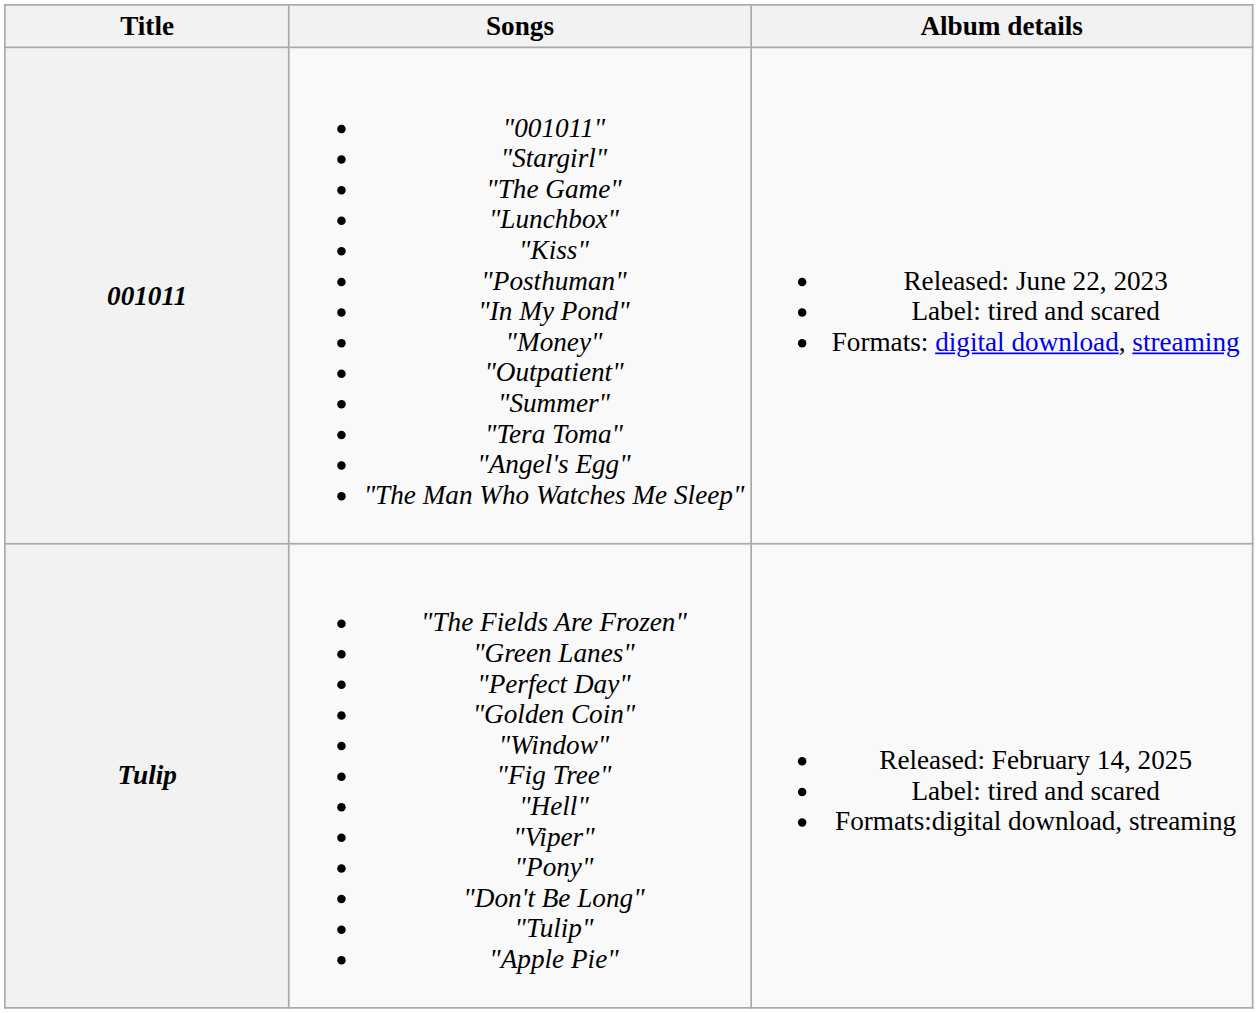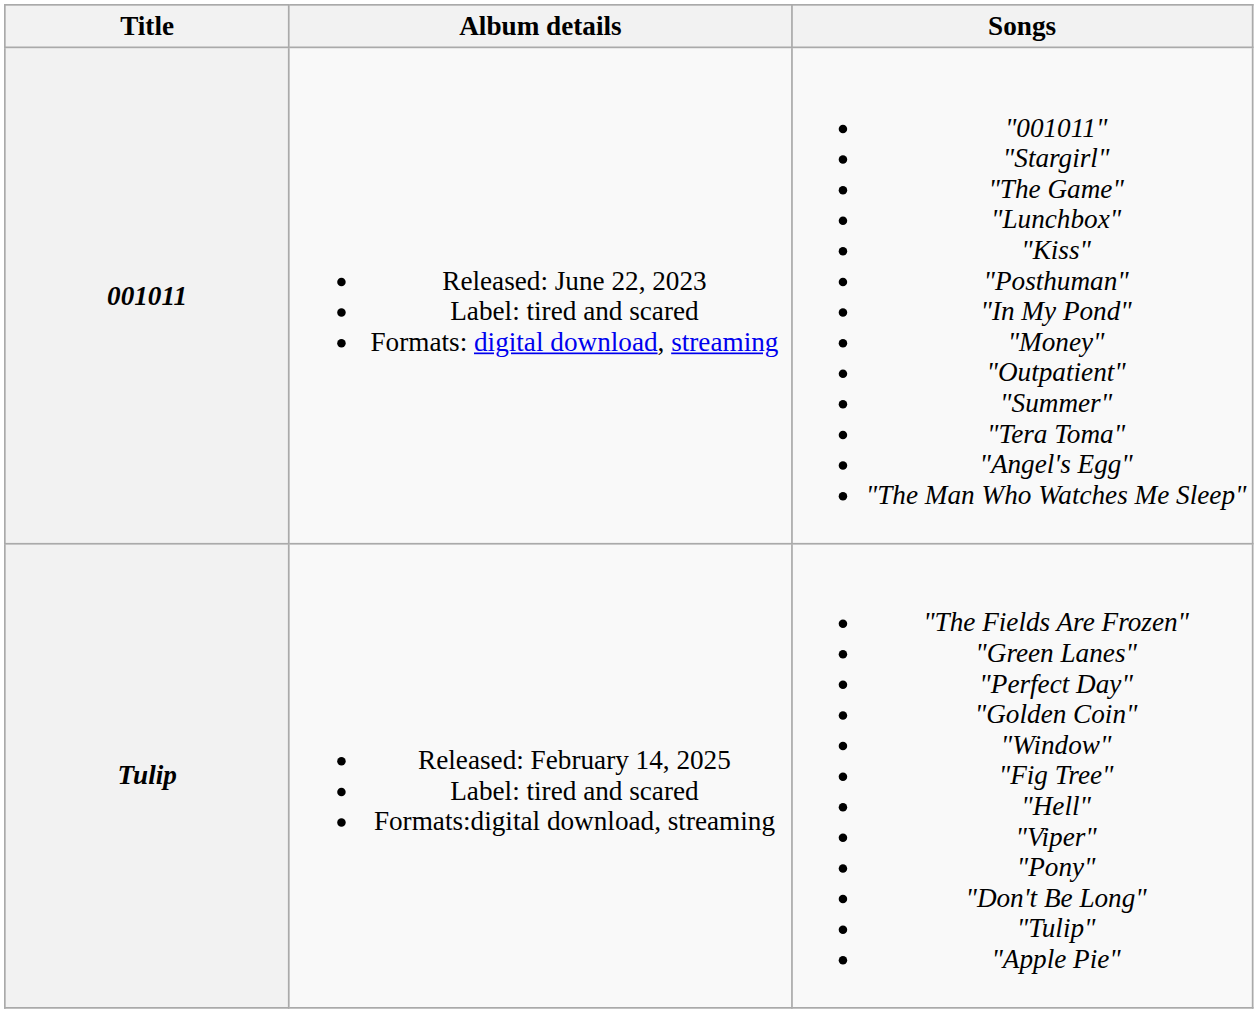 <table class="wikitable plainrowheaders" style="text-align:center;">
 <tr>
 <th scope="col" style="width:10em;">Title</th>
+<th scope="col" style="width:18em;">Album details</th>
 <th>Songs</th>
-<th scope="col" style="width:18em;">Album details</th>
 </tr>
 <tr>
 <th scope="row"><em>001011</em></th>
+<td><br><ul><li>Released: June 22, 2023</li><li>Label: tired and scared</li><li>Formats: <a href='#'>digital download</a>, <a href='#'>streaming</a></li></ul></td>
 <td><br><ul><li><em>"001011"</em></li><li><em>"Stargirl"</em></li><li><em>"The Game"</em></li><li><em>"Lunchbox"</em></li><li><em>"Kiss"</em></li><li><em>"Posthuman"</em></li><li><em>"In My Pond"</em></li><li><em>"Money"</em></li><li><em>"Outpatient"</em></li><li><em>"Summer"</em></li><li><em>"Tera Toma"</em></li><li><em>"Angel's Egg"</em></li><li><em>"The Man Who Watches Me Sleep"</em></li></ul></td>
-<td><br><ul><li>Released: June 22, 2023</li><li>Label: tired and scared</li><li>Formats: <a href='#'>digital download</a>, <a href='#'>streaming</a></li></ul></td>
 </tr>
 <tr>
 <th scope="row"><em>Tulip</em></th>
+<td><br><ul><li>Released: February 14, 2025</li><li>Label: tired and scared</li><li>Formats:digital download, streaming</li></ul></td>
 <td><br><ul><li><em>"The Fields Are Frozen"</em></li><li><em>"Green Lanes"</em></li><li><em>"Perfect Day"</em></li><li><em>"Golden Coin"</em></li><li><em>"Window"</em></li><li><em>"Fig Tree"</em></li><li><em>"Hell"</em></li><li><em>"Viper"</em></li><li><em>"Pony"</em></li><li><em>"Don't Be Long"</em></li><li><em>"Tulip"</em></li><li><em>"Apple Pie"</em></li></ul></td>
-<td><br><ul><li>Released: February 14, 2025</li><li>Label: tired and scared</li><li>Formats:digital download, streaming</li></ul></td>
 </tr>
 </table>
